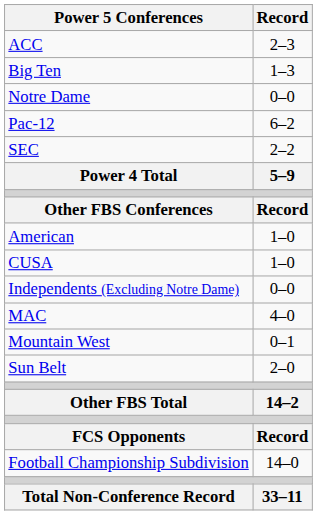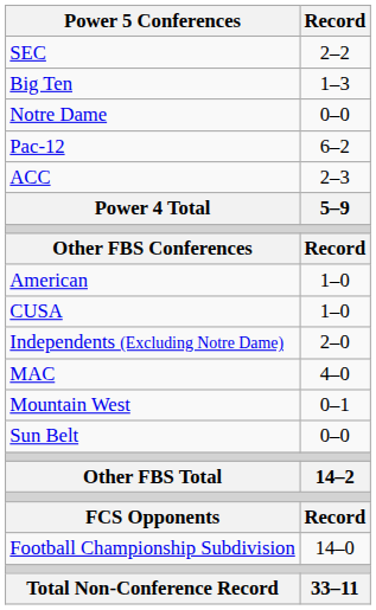 <table class="wikitable">
 <tr>
 <th>Power 5 Conferences</th>
 <th>Record</th>
 </tr>
 <tr>
-<td><a href='#'>ACC</a></td>
-<td align=center>2–3</td>
+<td><a href='#'>SEC</a></td>
+<td align=center>2–2</td>
 </tr>
 <tr>
 <td><a href='#'>Big Ten</a></td>
 <td align=center>1–3</td>
 </tr>
 <tr>
 <td><a href='#'>Notre Dame</a></td>
 <td align=center>0–0</td>
 </tr>
 <tr>
 <td><a href='#'>Pac-12</a></td>
 <td align=center>6–2</td>
 </tr>
 <tr>
-<td><a href='#'>SEC</a></td>
-<td align=center>2–2</td>
+<td><a href='#'>ACC</a></td>
+<td align=center>2–3</td>
 </tr>
 <tr>
 <th>Power 4 Total</th>
 <th>5–9</th>
 </tr>
 <tr>
 <th colspan="2" style="background:lightgrey;"></th>
 </tr>
 <tr>
 <th>Other FBS Conferences</th>
 <th>Record</th>
 </tr>
 <tr>
 <td><a href='#'>American</a></td>
 <td align=center>1–0</td>
 </tr>
 <tr>
 <td><a href='#'>CUSA</a></td>
 <td align=center>1–0</td>
 </tr>
 <tr>
 <td><a href='#'>Independents <small>(Excluding Notre Dame)</small></a></td>
-<td align=center>0–0</td>
+<td align=center>2–0</td>
 </tr>
 <tr>
 <td><a href='#'>MAC</a></td>
 <td align=center>4–0</td>
 </tr>
 <tr>
 <td><a href='#'>Mountain West</a></td>
 <td align=center>0–1</td>
 </tr>
 <tr>
 <td><a href='#'>Sun Belt</a></td>
-<td align=center>2–0</td>
+<td align=center>0–0</td>
 </tr>
 <tr>
 <th colspan="2" style="background:lightgrey;"></th>
 </tr>
 <tr>
 <th>Other FBS Total</th>
 <th>14–2</th>
 </tr>
 <tr>
 <th colspan="2" style="background:lightgrey;"></th>
 </tr>
 <tr>
 <th>FCS Opponents</th>
 <th>Record</th>
 </tr>
 <tr>
 <td><a href='#'>Football Championship Subdivision</a></td>
 <td align=center>14–0</td>
 </tr>
 <tr>
 <th colspan="2" style="background:lightgrey;"></th>
 </tr>
 <tr>
 <th>Total Non-Conference Record</th>
 <th>33–11</th>
 </tr>
 </table>
